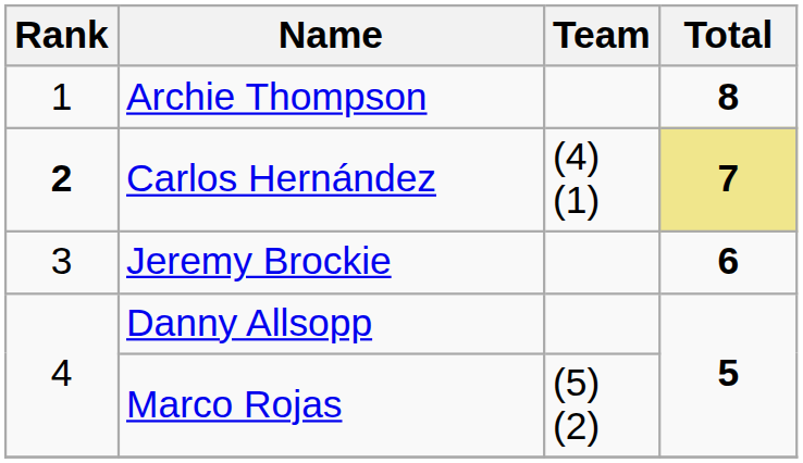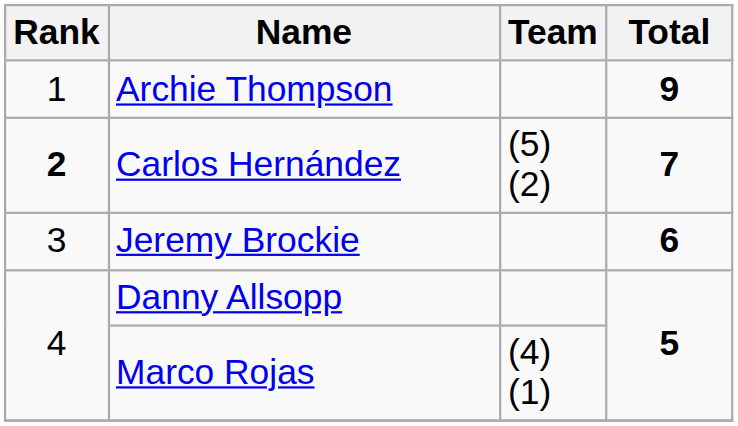 <table class="wikitable" style="text-align:center;">
 <tr>
 <th width=30>Rank</th>
 <th width=170>Name</th>
 <th width=40>Team</th>
 <th width=50>Total</th>
 </tr>
 <tr>
 <td>1</td>
 <td align=left> <a href='#'>Archie Thompson</a></td>
 <td align=left></td>
-<td><strong>8</strong></td>
+<td><strong>9</strong></td>
 </tr>
 <tr>
 <td><strong>2</strong></td>
 <td align=left> <a href='#'>Carlos Hernández</a></td>
-<td align=left> (4)<br> (1)</td>
-<td style="background: khaki;"><strong>7</strong></td>
+<td align=left> (5)<br> (2)</td>
+<td><strong>7</strong></td>
 </tr>
 <tr>
 <td>3</td>
 <td align=left> <a href='#'>Jeremy Brockie</a></td>
 <td align=left></td>
 <td><strong>6</strong></td>
 </tr>
 <tr>
 <td rowspan=2>4</td>
 <td align=left> <a href='#'>Danny Allsopp</a></td>
 <td align=left></td>
 <td rowspan=2><strong>5</strong></td>
 </tr>
 <tr>
 <td align=left> <a href='#'>Marco Rojas</a></td>
-<td align=left> (5)<br> (2)</td>
+<td align=left> (4)<br> (1)</td>
 </tr>
 <tr>
 </tr>
 </table>
